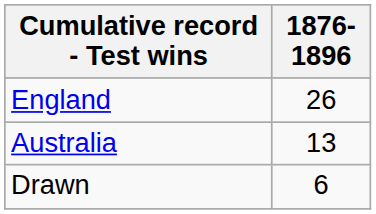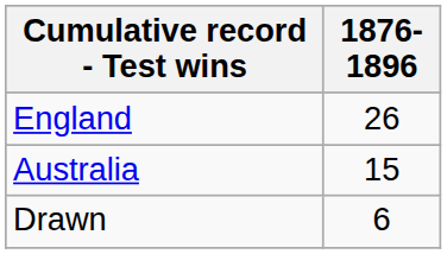 <table class="wikitable" style="text-align:center;">
 <tr>
 <th width="150">Cumulative record - Test wins</th>
 <th width="50">1876-1896</th>
 </tr>
 <tr>
 <td style="text-align:left;"><a href='#'>England</a></td>
 <td>26</td>
 </tr>
 <tr>
 <td style="text-align:left;"><a href='#'>Australia</a></td>
-<td>13</td>
+<td>15</td>
 </tr>
 <tr>
 <td style="text-align:left;">Drawn</td>
 <td>6</td>
 </tr>
 </table>
